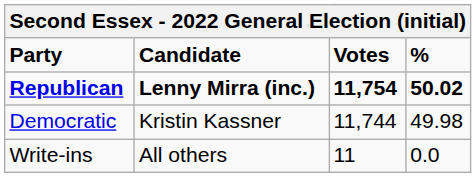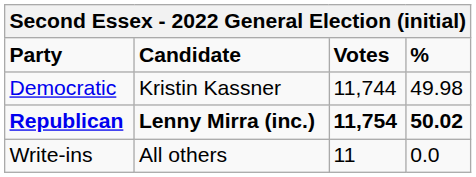 <table class="wikitable">
 <tr>
 <th colspan="4">Second Essex - 2022 General Election (initial)</th>
 </tr>
 <tr>
 <td><strong>Party</strong></td>
 <td><strong>Candidate</strong></td>
 <td><strong>Votes</strong></td>
 <td><strong>%</strong></td>
 </tr>
 <tr>
+<td><a href='#'>Democratic</a></td>
+<td>Kristin Kassner</td>
+<td>11,744</td>
+<td>49.98</td>
+</tr>
+<tr>
 <td><strong><a href='#'>Republican</a></strong></td>
 <td><strong>Lenny Mirra (inc.)</strong></td>
 <td><strong>11,754</strong></td>
 <td><strong>50.02</strong></td>
-</tr>
-<tr>
-<td><a href='#'>Democratic</a></td>
-<td>Kristin Kassner</td>
-<td>11,744</td>
-<td>49.98</td>
 </tr>
 <tr>
 <td>Write-ins</td>
 <td>All others</td>
 <td>11</td>
 <td>0.0</td>
 </tr>
 </table>
